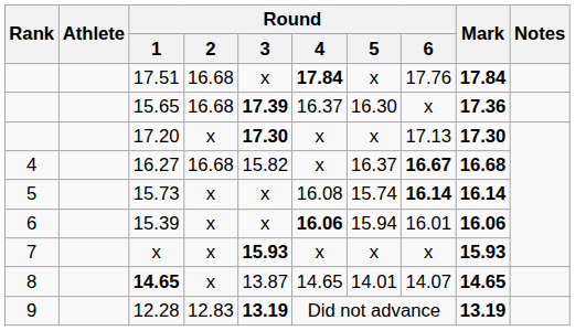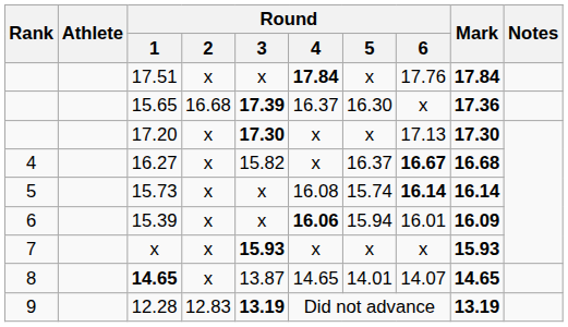 <table class="wikitable sortable"  style="text-align:center">
 <tr>
 <th rowspan=2>Rank</th>
 <th rowspan=2>Athlete</th>
 <th colspan=6>Round</th>
 <th rowspan=2>Mark</th>
 <th rowspan=2>Notes</th>
 </tr>
 <tr>
 <th>1</th>
 <th>2</th>
 <th>3</th>
 <th>4</th>
 <th>5</th>
 <th>6</th>
 </tr>
 <tr>
 <td></td>
 <td align="left"></td>
 <td>17.51</td>
-<td>16.68</td>
+<td>x</td>
 <td>x</td>
 <td><strong>17.84</strong></td>
 <td>x</td>
 <td>17.76</td>
 <td><strong>17.84</strong></td>
 </tr>
 <tr>
 <td></td>
 <td align="left"></td>
 <td>15.65</td>
 <td>16.68</td>
 <td><strong>17.39</strong></td>
 <td>16.37</td>
 <td>16.30</td>
 <td>x</td>
 <td><strong>17.36</strong></td>
 <td></td>
 </tr>
 <tr>
 <td></td>
 <td align="left"></td>
 <td>17.20</td>
 <td>x</td>
 <td><strong>17.30</strong></td>
 <td>x</td>
 <td>x</td>
 <td>17.13</td>
 <td><strong>17.30</strong></td>
 </tr>
 <tr>
 <td>4</td>
 <td align="left"></td>
 <td>16.27</td>
-<td>16.68</td>
+<td>x</td>
 <td>15.82</td>
 <td>x</td>
 <td>16.37</td>
 <td><strong>16.67</strong></td>
 <td><strong>16.68</strong></td>
 </tr>
 <tr>
 <td>5</td>
 <td align="left"></td>
 <td>15.73</td>
 <td>x</td>
 <td>x</td>
 <td>16.08</td>
 <td>15.74</td>
 <td><strong>16.14</strong></td>
 <td><strong>16.14</strong></td>
 </tr>
 <tr>
 <td>6</td>
 <td align="left"></td>
 <td>15.39</td>
 <td>x</td>
 <td>x</td>
 <td><strong>16.06</strong></td>
 <td>15.94</td>
 <td>16.01</td>
-<td><strong>16.06</strong></td>
+<td><strong>16.09</strong></td>
 </tr>
 <tr>
 <td>7</td>
 <td align="left"></td>
 <td>x</td>
 <td>x</td>
 <td><strong>15.93</strong></td>
 <td>x</td>
 <td>x</td>
 <td>x</td>
 <td><strong>15.93</strong></td>
 </tr>
 <tr>
 <td>8</td>
 <td align="left"></td>
 <td><strong>14.65</strong></td>
 <td>x</td>
 <td>13.87</td>
 <td>14.65</td>
 <td>14.01</td>
 <td>14.07</td>
 <td><strong>14.65</strong></td>
 <td></td>
 </tr>
 <tr>
 <td>9</td>
 <td align="left"></td>
 <td>12.28</td>
 <td>12.83</td>
 <td><strong>13.19</strong></td>
 <td colspan=3>Did not advance</td>
 <td><strong>13.19</strong></td>
 </tr>
 </table>
